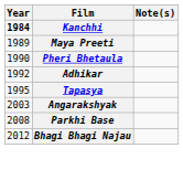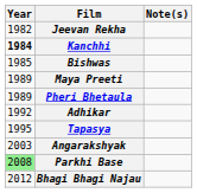 <table class="wikitable plainrowheaders sortable">
 <tr>
 <th>Year</th>
 <th>Film</th>
 <th class="unsortable">Note(s)</th>
 </tr>
 <tr>
+<td>1982</td>
+<th scope="row"><em>Jeevan Rekha</em></th>
+<td></td>
+</tr>
+<tr>
 <td><strong>1984</strong></td>
 <th scope="row"><em><a href='#'>Kanchhi</a></em></th>
+<td></td>
+</tr>
+<tr>
+<td>1985</td>
+<th scope="row"><em>Bishwas</em></th>
 <td></td>
 </tr>
 <tr>
 <td>1989</td>
 <th scope="row"><em>Maya Preeti</em></th>
 <td></td>
 </tr>
 <tr>
-<td>1990</td>
+<td>1989</td>
 <th scope="row"><em><a href='#'>Pheri Bhetaula</a></em></th>
 <td></td>
 </tr>
 <tr>
 <td>1992</td>
 <th scope="row"><em>Adhikar</em></th>
 <td></td>
 </tr>
 <tr>
 <td>1995</td>
 <th scope="row"><a href='#'><em>Tapasya</em></a></th>
 <td></td>
 </tr>
 <tr>
 <td>2003</td>
 <th scope="row"><em>Angarakshyak</em></th>
 <td></td>
 </tr>
 <tr>
-<td>2008</td>
+<td style="background: lightgreen;">2008</td>
 <th scope="row"><em>Parkhi Base</em></th>
 <td></td>
 </tr>
 <tr>
 <td>2012</td>
 <th scope="row"><em>Bhagi Bhagi Najau</em></th>
 <td></td>
 </tr>
 </table>
